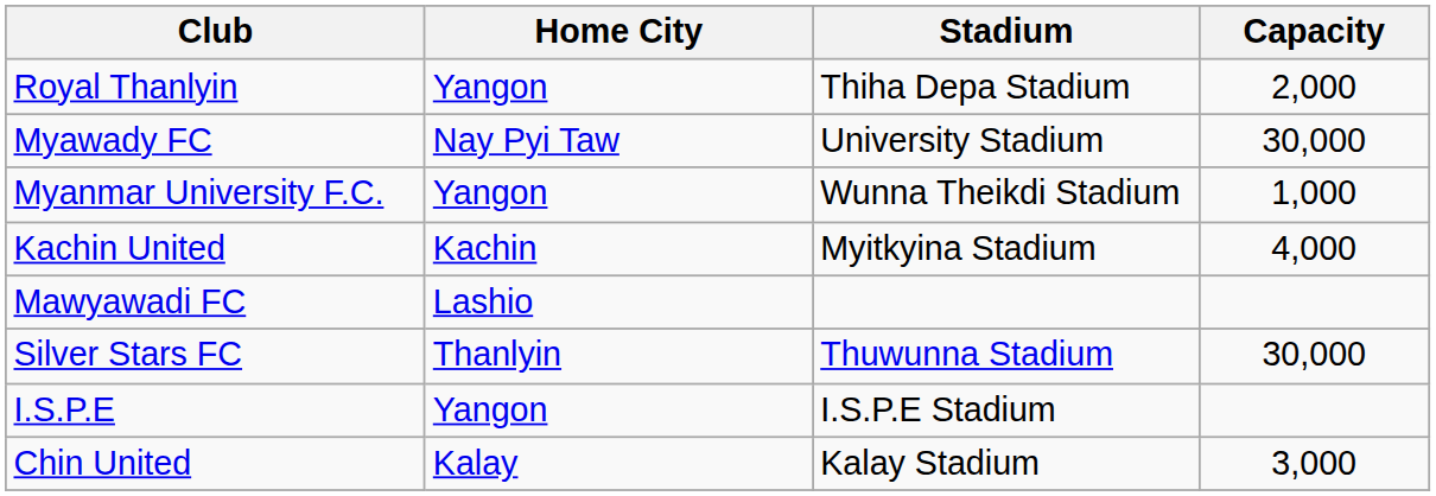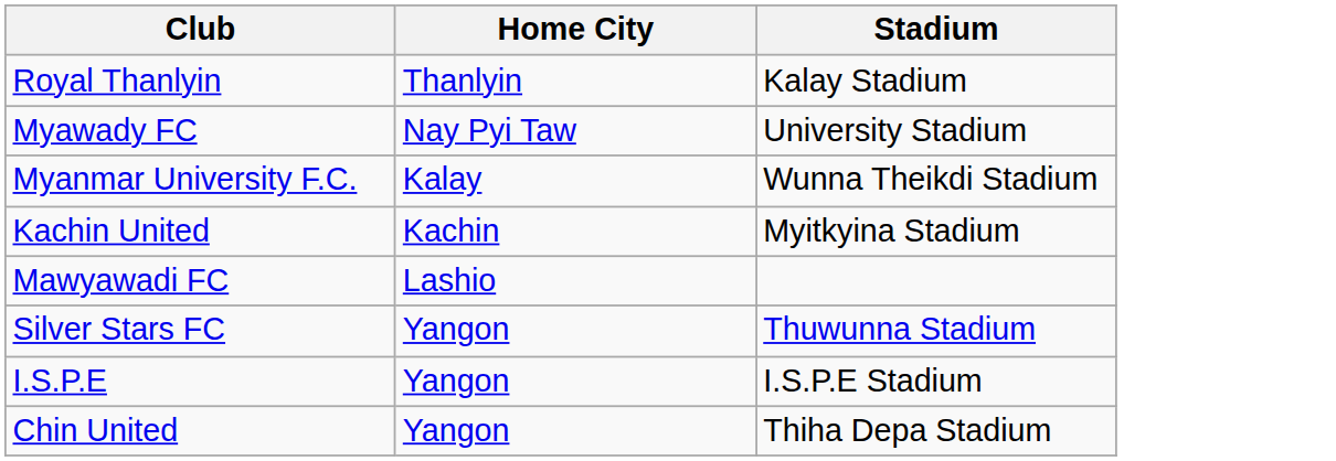 <table class="wikitable">
 <tr>
 <th style="width:190px;">Club</th>
 <th style="width:175px;">Home City</th>
 <th style="width:175px;">Stadium</th>
-<th style="width:100px;">Capacity</th>
 </tr>
 <tr style="vertical-align:top;">
 <td><a href='#'>Royal Thanlyin</a></td>
-<td><a href='#'>Yangon</a></td>
-<td>Thiha Depa Stadium</td>
-<td align="center">2,000</td>
+<td><a href='#'>Thanlyin</a></td>
+<td>Kalay Stadium</td>
 </tr>
 <tr style="vertical-align:top;">
 <td><a href='#'>Myawady FC</a></td>
 <td><a href='#'>Nay Pyi Taw</a></td>
 <td>University Stadium</td>
-<td align="center">30,000</td>
 </tr>
 <tr style="vertical-align:top;">
 <td><a href='#'>Myanmar University F.C.</a></td>
-<td><a href='#'>Yangon</a></td>
+<td><a href='#'>Kalay</a></td>
 <td>Wunna Theikdi Stadium</td>
-<td align="center">1,000</td>
 </tr>
 <tr style="vertical-align:top;">
 <td><a href='#'>Kachin United</a></td>
 <td><a href='#'>Kachin</a></td>
 <td>Myitkyina Stadium</td>
-<td align="center">4,000</td>
 </tr>
 <tr style="vertical-align:top;">
 <td><a href='#'>Mawyawadi FC</a></td>
 <td><a href='#'>Lashio</a></td>
 <td></td>
-<td align="center"></td>
 </tr>
 <tr style="vertical-align:top;">
 <td><a href='#'>Silver Stars FC</a></td>
-<td><a href='#'>Thanlyin</a></td>
+<td><a href='#'>Yangon</a></td>
 <td><a href='#'>Thuwunna Stadium</a></td>
-<td align="center">30,000</td>
 </tr>
 <tr style="vertical-align:top;">
 <td><a href='#'>I.S.P.E</a></td>
 <td><a href='#'>Yangon</a></td>
 <td>I.S.P.E Stadium</td>
-<td align="center"></td>
 </tr>
 <tr style="vertical-align:top;">
 <td><a href='#'>Chin United</a></td>
-<td><a href='#'>Kalay</a></td>
-<td>Kalay Stadium</td>
-<td align="center">3,000</td>
+<td><a href='#'>Yangon</a></td>
+<td>Thiha Depa Stadium</td>
 </tr>
 </table>
